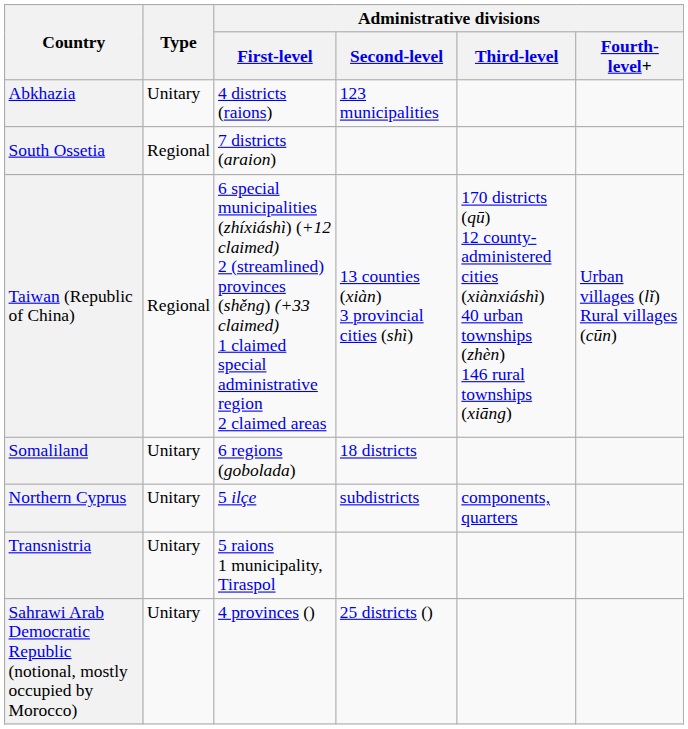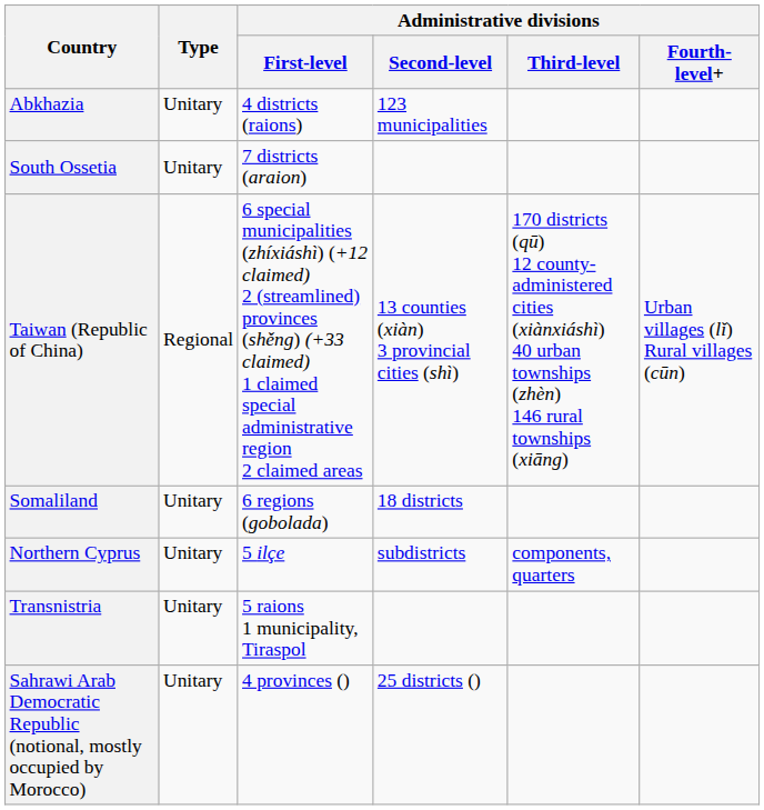 <table style="width:100%;" class="wikitable">
 <tr>
 <th rowspan="2" style="width:24%;">Country</th>
 <th rowspan="2">Type</th>
 <th colspan="4">Administrative divisions</th>
 </tr>
 <tr>
 <th style="width:19%;"><a href='#'>First-level</a></th>
 <th style="width:19%;"><a href='#'>Second-level</a></th>
 <th style="width:19%;"><a href='#'>Third-level</a></th>
 <th style="width:19%;"><a href='#'>Fourth-level</a>+</th>
 </tr>
 <tr valign= "top">
 <td style="background:#f2f2f2;"><a href='#'>Abkhazia</a></td>
 <td>Unitary</td>
 <td><a href='#'>4 districts</a> (<a href='#'>raions</a>)</td>
 <td><a href='#'>123 municipalities</a></td>
 <td></td>
 <td></td>
 </tr>
 <tr>
 <td style="background:#f2f2f2;"><a href='#'>South Ossetia</a></td>
-<td>Regional</td>
+<td>Unitary</td>
 <td><a href='#'>7 districts</a> (<em>araion</em>)</td>
 <td></td>
 <td></td>
 <td></td>
 </tr>
 <tr>
 <td style="background:#f2f2f2;"><a href='#'>Taiwan</a> (Republic of China)</td>
 <td>Regional</td>
 <td><a href='#'>6 special municipalities</a> (<em>zhíxiáshì</em>) (<em>+12 claimed)</em><br><a href='#'>2 (streamlined) provinces</a> (<em>shěng</em>) <em>(+33 claimed)</em><br><a href='#'>1 claimed special administrative region</a><br><a href='#'>2 claimed areas</a></td>
 <td><a href='#'>13 counties</a> (<em>xiàn</em>)<br><a href='#'>3 provincial cities</a> (<em>shì</em>)</td>
 <td><a href='#'>170 districts</a> (<em>qū</em>)<br><a href='#'>12 county-administered cities</a> (<em>xiànxiáshì</em>)<br><a href='#'>40 urban townships</a> (<em>zhèn</em>)<br><a href='#'>146 rural townships</a> (<em>xiāng</em>)</td>
 <td><a href='#'>Urban villages</a> (<em>lǐ</em>)<br><a href='#'>Rural villages</a> (<em>cūn</em>)</td>
 </tr>
 <tr valign="top">
 <td style= "background:#f2f2f2;"><a href='#'>Somaliland</a></td>
 <td>Unitary</td>
 <td><a href='#'>6 regions</a> (<em>gobolada</em>)</td>
 <td><a href='#'>18 districts</a></td>
 <td></td>
 <td></td>
 </tr>
 <tr valign= "top">
 <td style="background:#f2f2f2;"><a href='#'>Northern Cyprus</a></td>
 <td>Unitary</td>
 <td><a href='#'>5 <em>ilçe</em></a></td>
 <td><a href='#'>subdistricts</a></td>
 <td><a href='#'>components, quarters</a></td>
 <td></td>
 </tr>
 <tr valign= "top">
 <td style="background:#f2f2f2;"><a href='#'>Transnistria</a></td>
 <td>Unitary</td>
 <td><a href='#'>5 raions</a><br>1 municipality, <a href='#'>Tiraspol</a></td>
 <td></td>
 <td></td>
 <td></td>
 </tr>
 <tr valign= "top">
 <td style="background:#f2f2f2;"><a href='#'>Sahrawi Arab Democratic Republic</a> (notional, mostly occupied by Morocco)</td>
 <td>Unitary</td>
 <td><a href='#'>4 provinces</a> ()</td>
 <td><a href='#'>25 districts</a> ()</td>
 <td></td>
 <td></td>
 </tr>
 </table>
